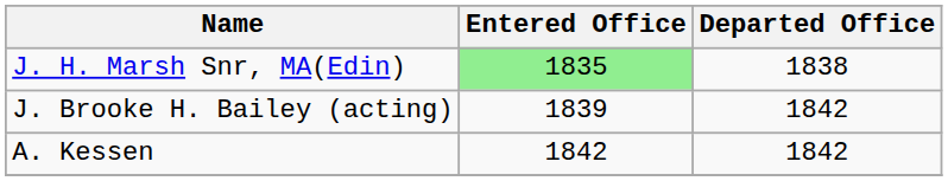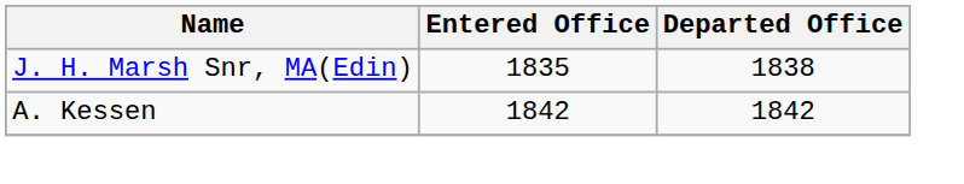 <table class="wikitable" style="font-size: 95%;">
 <tr>
 <th>Name</th>
 <th>Entered Office</th>
 <th>Departed Office</th>
 </tr>
 <tr>
 <td><a href='#'>J. H. Marsh</a> Snr, <a href='#'>MA</a>(<a href='#'>Edin</a>)</td>
-<td style="background: lightgreen; text-align: center;">1835</td>
+<td style="text-align: center;">1835</td>
 <td style="text-align: center;">1838</td>
-</tr>
-<tr>
-<td>J. Brooke H. Bailey (acting)</td>
-<td style="text-align: center;">1839</td>
-<td style="text-align: center;">1842</td>
 </tr>
 <tr>
 <td>A. Kessen</td>
 <td style="text-align: center;">1842</td>
 <td style="text-align: center;">1842</td>
 </tr>
 <tr>
 </tr>
 </table>
